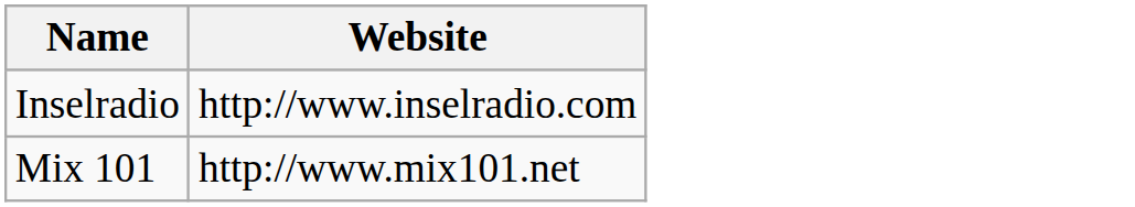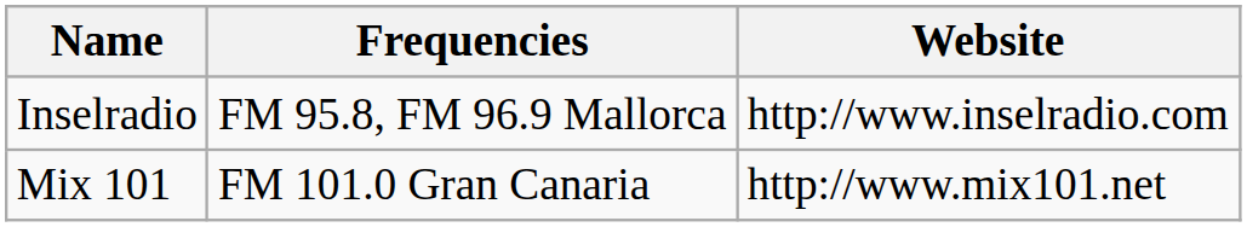 <table class="wikitable sortable">
 <tr style="background-color:#C9C9C9">
 <th>Name</th>
+<th>Frequencies</th>
 <th>Website</th>
 </tr>
 <tr>
 <td>Inselradio</td>
+<td>FM 95.8, FM 96.9 Mallorca</td>
 <td>http://www.inselradio.com</td>
 </tr>
 <tr>
 <td>Mix 101</td>
+<td>FM 101.0 Gran Canaria</td>
 <td>http://www.mix101.net</td>
 </tr>
 </table>
